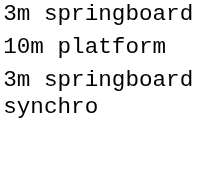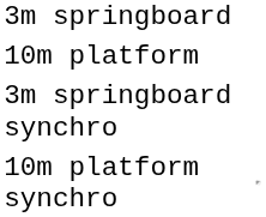 <table>
 <tr>
 <td>3m springboard</td>
 <td></td>
 <td></td>
 <td></td>
 </tr>
 <tr>
 <td>10m platform</td>
 <td></td>
 <td></td>
 <td></td>
 </tr>
 <tr>
 <td>3m springboard<br>synchro</td>
 <td></td>
 <td></td>
 <td></td>
 </tr>
+<tr>
+<td>10m platform<br>synchro</td>
+<td></td>
+<td></td>
+<td><hr></td>
+</tr>
 </table>
